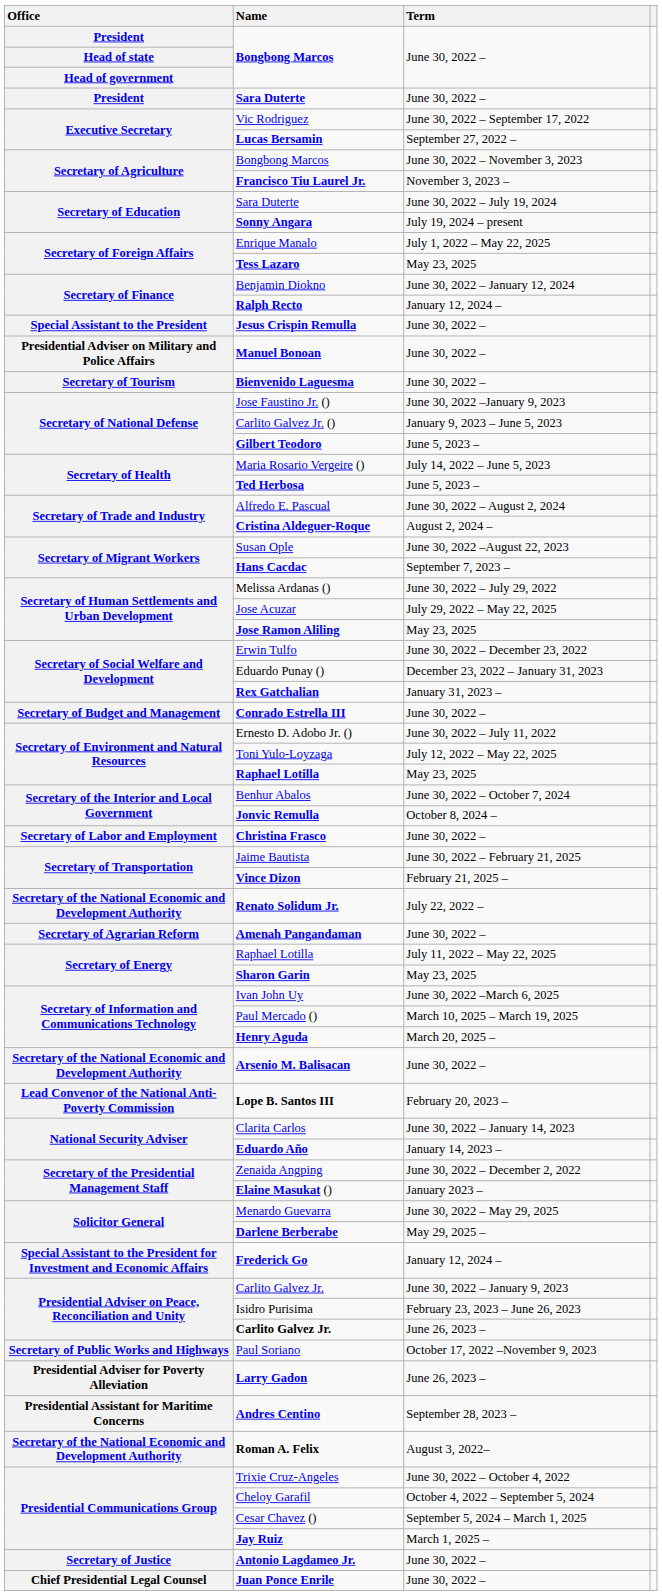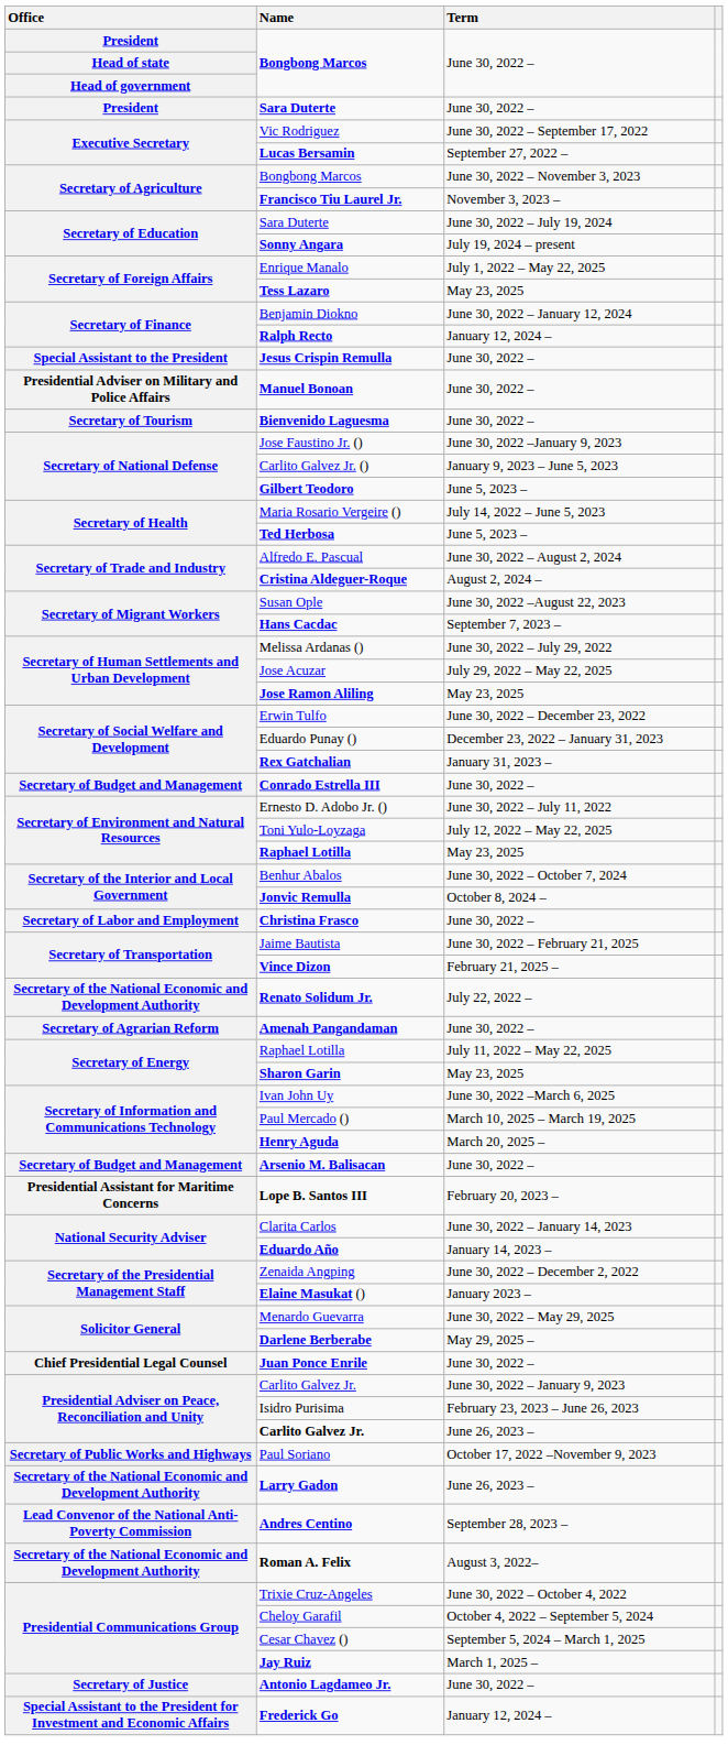 <table class="wikitable mw-collapsible plainrowheaders collapsible toptextcells" style="width:85%; margin:.5rem auto; float:left; font-size:90%;">
 <tr>
 <th scope="col" style="text-align:left; width:35%;">Office</th>
 <th scope="col" style="text-align:left;">Name</th>
 <th scope="col" style="text-align:left;">Term</th>
 <th scope="col" style="text-align:left;"></th>
 </tr>
 <tr>
 <th scope="row"><a href='#'>President</a></th>
 <td rowspan="3"><strong><a href='#'>Bongbong Marcos</a></strong></td>
 <td rowspan="3">June 30, 2022 –</td>
 <td rowspan="3"></td>
 </tr>
 <tr>
 <th scope="row"><a href='#'>Head of state</a></th>
 </tr>
 <tr>
 <th scope="row"><a href='#'>Head of government</a></th>
 </tr>
 <tr>
 <th scope="row"><a href='#'>President</a></th>
 <td><strong><a href='#'>Sara Duterte</a></strong></td>
 <td>June 30, 2022 – </td>
 <td></td>
 </tr>
 <tr>
 <th rowspan="2" scope="row"><a href='#'>Executive Secretary</a></th>
 <td><a href='#'>Vic Rodriguez</a></td>
 <td>June 30, 2022 – September 17, 2022</td>
 <td></td>
 </tr>
 <tr>
 <td><strong><a href='#'>Lucas Bersamin</a></strong></td>
 <td>September 27, 2022 –</td>
 <td></td>
 </tr>
 <tr>
 <th scope="row" rowspan="2"><a href='#'>Secretary of Agriculture</a></th>
 <td><a href='#'>Bongbong Marcos</a></td>
 <td>June 30, 2022 – November 3, 2023</td>
 <td></td>
 </tr>
 <tr>
 <td><strong><a href='#'>Francisco Tiu Laurel Jr.</a></strong></td>
 <td>November 3, 2023 – </td>
 <td></td>
 </tr>
 <tr>
 <th rowspan="2" scope="row"><a href='#'>Secretary of Education</a></th>
 <td><a href='#'>Sara Duterte</a></td>
 <td>June 30, 2022 – July 19, 2024</td>
 <td></td>
 </tr>
 <tr>
 <td><strong><a href='#'>Sonny Angara</a></strong></td>
 <td>July 19, 2024 – present</td>
 <td></td>
 </tr>
 <tr>
 <th rowspan="2" scope="row"><a href='#'>Secretary of Foreign Affairs</a></th>
 <td><a href='#'>Enrique Manalo</a></td>
 <td>July 1, 2022 – May 22, 2025</td>
 <td></td>
 </tr>
 <tr>
 <td><strong><a href='#'>Tess Lazaro</a></strong></td>
 <td>May 23, 2025  </td>
 <td></td>
 </tr>
 <tr>
 <th rowspan="2" scope="row"><a href='#'>Secretary of Finance</a></th>
 <td><a href='#'>Benjamin Diokno</a></td>
 <td>June 30, 2022 – January 12, 2024</td>
 <td></td>
 </tr>
 <tr>
 <td><strong><a href='#'>Ralph Recto</a></strong></td>
 <td>January 12, 2024 –</td>
 <td></td>
 </tr>
 <tr>
 <th scope="row"><a href='#'>Special Assistant to the President</a></th>
 <td><strong><a href='#'>Jesus Crispin Remulla</a></strong></td>
 <td>June 30, 2022 –</td>
 <td></td>
 </tr>
 <tr>
 <th scope="row">Presidential Adviser on Military and Police Affairs</th>
 <td><strong><a href='#'>Manuel Bonoan</a></strong></td>
 <td>June 30, 2022 –</td>
 <td></td>
 </tr>
 <tr>
 <th scope="row"><a href='#'>Secretary of Tourism</a></th>
 <td><strong><a href='#'>Bienvenido Laguesma</a></strong></td>
 <td>June 30, 2022 –</td>
 <td></td>
 </tr>
 <tr>
 <th rowspan="3" scope="row"><a href='#'>Secretary of National Defense</a></th>
 <td><a href='#'>Jose Faustino Jr.</a> ()</td>
 <td>June 30, 2022 –January 9, 2023</td>
 <td></td>
 </tr>
 <tr>
 <td><a href='#'>Carlito Galvez Jr.</a> ()</td>
 <td>January 9, 2023 – June 5, 2023</td>
 <td></td>
 </tr>
 <tr>
 <td><strong><a href='#'>Gilbert Teodoro</a></strong></td>
 <td>June 5, 2023 – </td>
 <td></td>
 </tr>
 <tr>
 <th rowspan="2" scope="row"><a href='#'>Secretary of Health</a></th>
 <td><a href='#'>Maria Rosario Vergeire</a> ()</td>
 <td>July 14, 2022 – June 5, 2023</td>
 <td></td>
 </tr>
 <tr>
 <td><strong><a href='#'>Ted Herbosa</a></strong></td>
 <td>June 5, 2023 – </td>
 <td></td>
 </tr>
 <tr>
 <th rowspan="2" scope="row"><a href='#'>Secretary of Trade and Industry</a></th>
 <td><a href='#'>Alfredo E. Pascual</a></td>
 <td>June 30, 2022 – August 2, 2024</td>
 <td></td>
 </tr>
 <tr>
 <td><strong><a href='#'>Cristina Aldeguer-Roque</a></strong></td>
 <td>August 2, 2024 – </td>
 <td></td>
 </tr>
 <tr>
 <th rowspan="2" scope="row"><a href='#'>Secretary of Migrant Workers</a></th>
 <td><a href='#'>Susan Ople</a></td>
 <td>June 30, 2022 –August 22, 2023</td>
 <td></td>
 </tr>
 <tr>
 <td><strong><a href='#'>Hans Cacdac</a></strong></td>
 <td>September 7, 2023 – </td>
 <td></td>
 </tr>
 <tr>
 <th rowspan="3" scope="row"><a href='#'>Secretary of Human Settlements and Urban Development</a></th>
 <td>Melissa Ardanas ()</td>
 <td>June 30, 2022 – July 29, 2022</td>
 <td></td>
 </tr>
 <tr>
 <td><a href='#'>Jose Acuzar</a></td>
 <td>July 29, 2022 – May 22, 2025</td>
 <td></td>
 </tr>
 <tr>
 <td><strong><a href='#'>Jose Ramon Aliling</a></strong></td>
 <td>May 23, 2025  </td>
 <td></td>
 </tr>
 <tr>
 <th rowspan="3" scope="row"><a href='#'>Secretary of Social Welfare and Development</a></th>
 <td><a href='#'>Erwin Tulfo</a></td>
 <td>June 30, 2022 – December 23, 2022</td>
 <td></td>
 </tr>
 <tr>
 <td>Eduardo Punay ()</td>
 <td>December 23, 2022 – January 31, 2023</td>
 <td></td>
 </tr>
 <tr>
 <td><strong><a href='#'>Rex Gatchalian</a></strong></td>
 <td>January 31, 2023 –</td>
 <td></td>
 </tr>
 <tr>
 <th scope="row"><a href='#'>Secretary of Budget and Management</a></th>
 <td><strong><a href='#'>Conrado Estrella III</a></strong></td>
 <td>June 30, 2022 –</td>
 <td></td>
 </tr>
 <tr>
 <th rowspan="3" scope="row"><a href='#'>Secretary of Environment and Natural Resources</a></th>
 <td>Ernesto D. Adobo Jr. ()</td>
 <td>June 30, 2022 – July 11, 2022</td>
 <td></td>
 </tr>
 <tr>
 <td><a href='#'>Toni Yulo-Loyzaga</a></td>
 <td>July 12, 2022 – May 22, 2025</td>
 <td></td>
 </tr>
 <tr>
 <td><strong><a href='#'>Raphael Lotilla</a></strong></td>
 <td>May 23, 2025  </td>
 <td></td>
 </tr>
 <tr>
 <th rowspan="2" scope="row"><a href='#'>Secretary of the Interior and Local Government</a></th>
 <td><a href='#'>Benhur Abalos</a></td>
 <td>June 30, 2022 – October 7, 2024</td>
 <td><br></td>
 </tr>
 <tr>
 <td><strong><a href='#'>Jonvic Remulla</a></strong></td>
 <td>October 8, 2024 –</td>
 <td></td>
 </tr>
 <tr>
 <th scope="row"><a href='#'>Secretary of Labor and Employment</a></th>
 <td><strong><a href='#'>Christina Frasco</a></strong></td>
 <td>June 30, 2022 –</td>
 <td></td>
 </tr>
 <tr>
 <th rowspan="2" scope="row"><a href='#'>Secretary of Transportation</a></th>
 <td><a href='#'>Jaime Bautista</a></td>
 <td>June 30, 2022 – February 21, 2025</td>
 <td></td>
 </tr>
 <tr>
 <td><strong><a href='#'>Vince Dizon</a></strong></td>
 <td>February 21, 2025 – </td>
 <td></td>
 </tr>
 <tr>
 <th scope="row"><a href='#'>Secretary of the National Economic and Development Authority</a></th>
 <td><strong><a href='#'>Renato Solidum Jr.</a></strong></td>
 <td>July 22, 2022 – </td>
 <td></td>
 </tr>
 <tr>
 <th scope="row"><a href='#'>Secretary of Agrarian Reform</a></th>
 <td><strong><a href='#'>Amenah Pangandaman</a></strong></td>
 <td>June 30, 2022 –</td>
 <td></td>
 </tr>
 <tr>
 <th rowspan="2" scope="row"><a href='#'>Secretary of Energy</a></th>
 <td><a href='#'>Raphael Lotilla</a></td>
 <td>July 11, 2022 – May 22, 2025</td>
 <td></td>
 </tr>
 <tr>
 <td><strong><a href='#'>Sharon Garin</a></strong></td>
 <td>May 23, 2025  </td>
 <td></td>
 </tr>
 <tr>
 <th rowspan="3" scope="row"><a href='#'>Secretary of Information and Communications Technology</a></th>
 <td><a href='#'>Ivan John Uy</a></td>
 <td>June 30, 2022 –March 6, 2025</td>
 <td></td>
 </tr>
 <tr>
 <td><a href='#'>Paul Mercado</a> ()</td>
 <td>March 10, 2025 – March 19, 2025</td>
 <td></td>
 </tr>
 <tr>
 <td><strong><a href='#'>Henry Aguda</a></strong></td>
 <td>March 20, 2025 – </td>
 <td></td>
 </tr>
 <tr>
-<th scope="row"><a href='#'>Secretary of the National Economic and Development Authority</a></th>
+<th scope="row"><a href='#'>Secretary of Budget and Management</a></th>
 <td><strong><a href='#'>Arsenio M. Balisacan</a></strong></td>
 <td>June 30, 2022 –</td>
 <td></td>
 </tr>
 <tr>
-<th scope="row"><a href='#'>Lead Convenor of the National Anti-Poverty Commission</a></th>
+<th scope="row">Presidential Assistant for Maritime Concerns</th>
 <td><strong>Lope B. Santos III</strong></td>
 <td>February 20, 2023 –</td>
 <td></td>
 </tr>
 <tr>
 <th rowspan="2" scope="row"><a href='#'>National Security Adviser</a></th>
 <td><a href='#'>Clarita Carlos</a></td>
 <td>June 30, 2022 – January 14, 2023</td>
 <td></td>
 </tr>
 <tr>
 <td><strong><a href='#'>Eduardo Año</a></strong></td>
 <td>January 14, 2023 –</td>
 <td></td>
 </tr>
 <tr>
 <th rowspan="2" scope="row"><a href='#'>Secretary of the Presidential Management Staff</a></th>
 <td><a href='#'>Zenaida Angping</a></td>
 <td>June 30, 2022 – December 2, 2022</td>
 <td></td>
 </tr>
 <tr>
 <td><strong><a href='#'>Elaine Masukat</a></strong> ()</td>
 <td>January 2023 –</td>
 <td></td>
 </tr>
 <tr>
 <th rowspan="2" scope="row"><a href='#'>Solicitor General</a></th>
 <td><a href='#'>Menardo Guevarra</a></td>
 <td>June 30, 2022 – May 29, 2025</td>
 <td></td>
 </tr>
 <tr>
 <td><strong><a href='#'>Darlene Berberabe</a></strong></td>
 <td>May 29, 2025 –</td>
 <td></td>
 </tr>
 <tr>
-<th scope="row"><a href='#'>Special Assistant to the President for Investment and Economic Affairs</a></th>
-<td><strong><a href='#'>Frederick Go</a></strong></td>
-<td>January 12, 2024 –</td>
+<th scope="row">Chief Presidential Legal Counsel</th>
+<td><strong><a href='#'>Juan Ponce Enrile</a></strong></td>
+<td>June 30, 2022 –</td>
 <td></td>
 </tr>
 <tr>
 <th rowspan="3" scope="row"><a href='#'>Presidential Adviser on Peace, Reconciliation and Unity</a></th>
 <td><a href='#'>Carlito Galvez Jr.</a></td>
 <td>June 30, 2022 – January 9, 2023</td>
 <td></td>
 </tr>
 <tr>
 <td>Isidro Purisima</td>
 <td>February 23, 2023 – June 26, 2023</td>
 <td></td>
 </tr>
 <tr>
 <td><strong>Carlito Galvez Jr.</strong></td>
 <td>June 26, 2023 –</td>
 <td></td>
 </tr>
 <tr>
 <th scope="row"><a href='#'>Secretary of Public Works and Highways</a></th>
 <td><a href='#'>Paul Soriano</a></td>
 <td>October 17, 2022 –November 9, 2023</td>
 <td></td>
 </tr>
 <tr>
-<th scope="row">Presidential Adviser for Poverty Alleviation</th>
+<th scope="row"><a href='#'>Secretary of the National Economic and Development Authority</a></th>
 <td><strong><a href='#'>Larry Gadon</a></strong></td>
 <td>June 26, 2023 –</td>
 <td></td>
 </tr>
 <tr>
-<th scope="row">Presidential Assistant for Maritime Concerns</th>
+<th scope="row"><a href='#'>Lead Convenor of the National Anti-Poverty Commission</a></th>
 <td><strong><a href='#'>Andres Centino</a></strong></td>
 <td>September 28, 2023 –</td>
 <td></td>
 </tr>
 <tr>
 <th scope="row"><a href='#'>Secretary of the National Economic and Development Authority</a></th>
 <td><strong> Roman A. Felix</strong></td>
 <td>August 3, 2022–</td>
 <td></td>
 </tr>
 <tr>
 <th rowspan="4" scope="row"><a href='#'>Presidential Communications Group</a></th>
 <td><a href='#'>Trixie Cruz-Angeles</a></td>
 <td>June 30, 2022 – October 4, 2022</td>
 <td></td>
 </tr>
 <tr>
 <td><a href='#'>Cheloy Garafil</a></td>
 <td>October 4, 2022 – September 5, 2024</td>
 <td></td>
 </tr>
 <tr>
 <td><a href='#'>Cesar Chavez</a> ()</td>
 <td>September 5, 2024 – March 1, 2025</td>
 <td></td>
 </tr>
 <tr>
 <td><strong><a href='#'>Jay Ruiz</a></strong></td>
 <td>March 1, 2025 –</td>
 <td></td>
 </tr>
 <tr>
 <th scope="row"><a href='#'>Secretary of Justice</a></th>
 <td><strong><a href='#'>Antonio Lagdameo Jr.</a></strong></td>
 <td>June 30, 2022 –</td>
 <td></td>
 </tr>
 <tr>
-<th scope="row">Chief Presidential Legal Counsel</th>
-<td><strong><a href='#'>Juan Ponce Enrile</a></strong></td>
-<td>June 30, 2022 –</td>
+<th scope="row"><a href='#'>Special Assistant to the President for Investment and Economic Affairs</a></th>
+<td><strong><a href='#'>Frederick Go</a></strong></td>
+<td>January 12, 2024 –</td>
 <td></td>
 </tr>
 </table>
